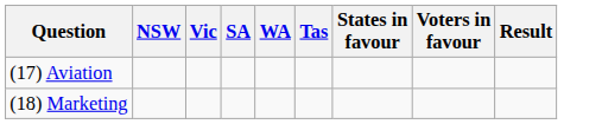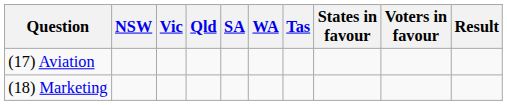 <table class="wikitable">
 <tr align="center">
 <th>Question</th>
 <th><a href='#'>NSW</a></th>
 <th><a href='#'>Vic</a></th>
+<th><a href='#'>Qld</a></th>
 <th><a href='#'>SA</a></th>
 <th><a href='#'>WA</a></th>
 <th><a href='#'>Tas</a></th>
 <th>States in<br>favour</th>
 <th>Voters in<br>favour</th>
 <th>Result</th>
 </tr>
 <tr ---->
 <td>(17) <a href='#'>Aviation</a></td>
+<td></td>
 <td></td>
 <td></td>
 <td></td>
 <td></td>
 <td></td>
 <td></td>
 <td></td>
 <td></td>
 </tr>
 <tr ---->
 <td>(18) <a href='#'>Marketing</a></td>
 <td></td>
 <td></td>
 <td></td>
 <td></td>
 <td></td>
 <td></td>
 <td></td>
 <td></td>
+<td></td>
 </tr>
 </table>
